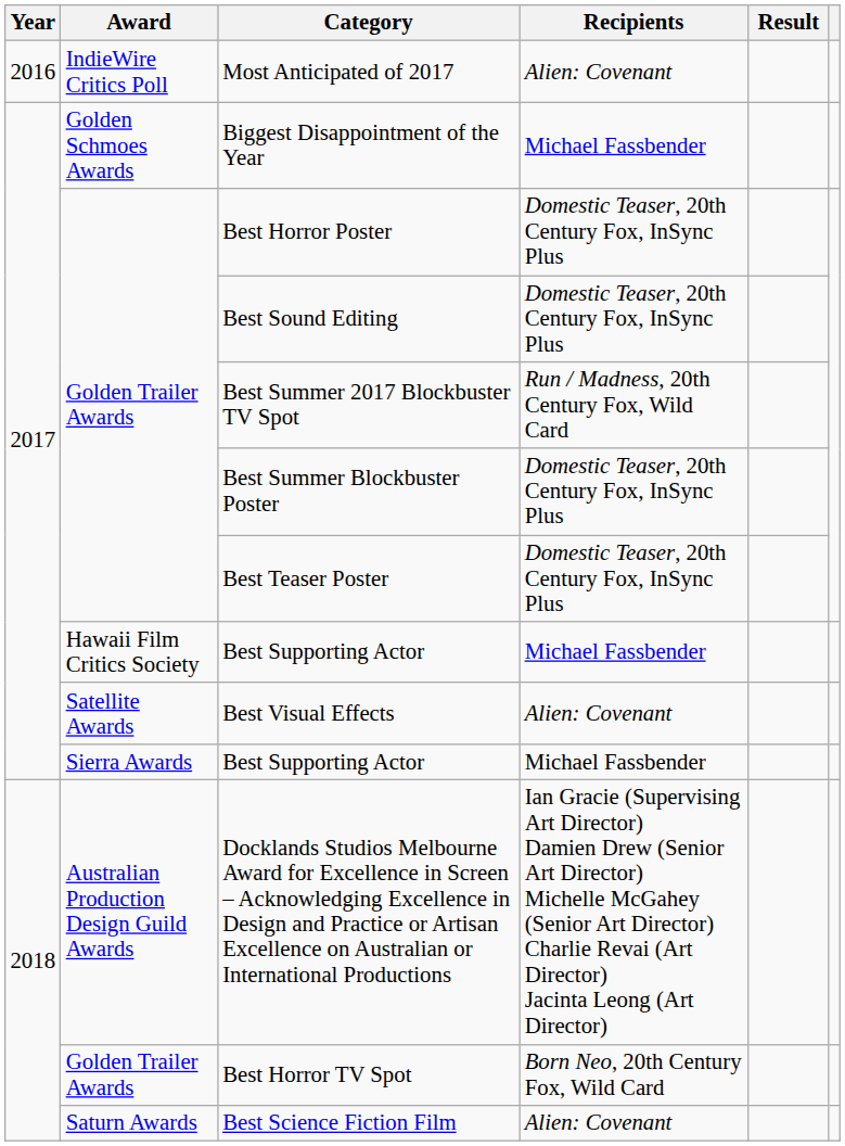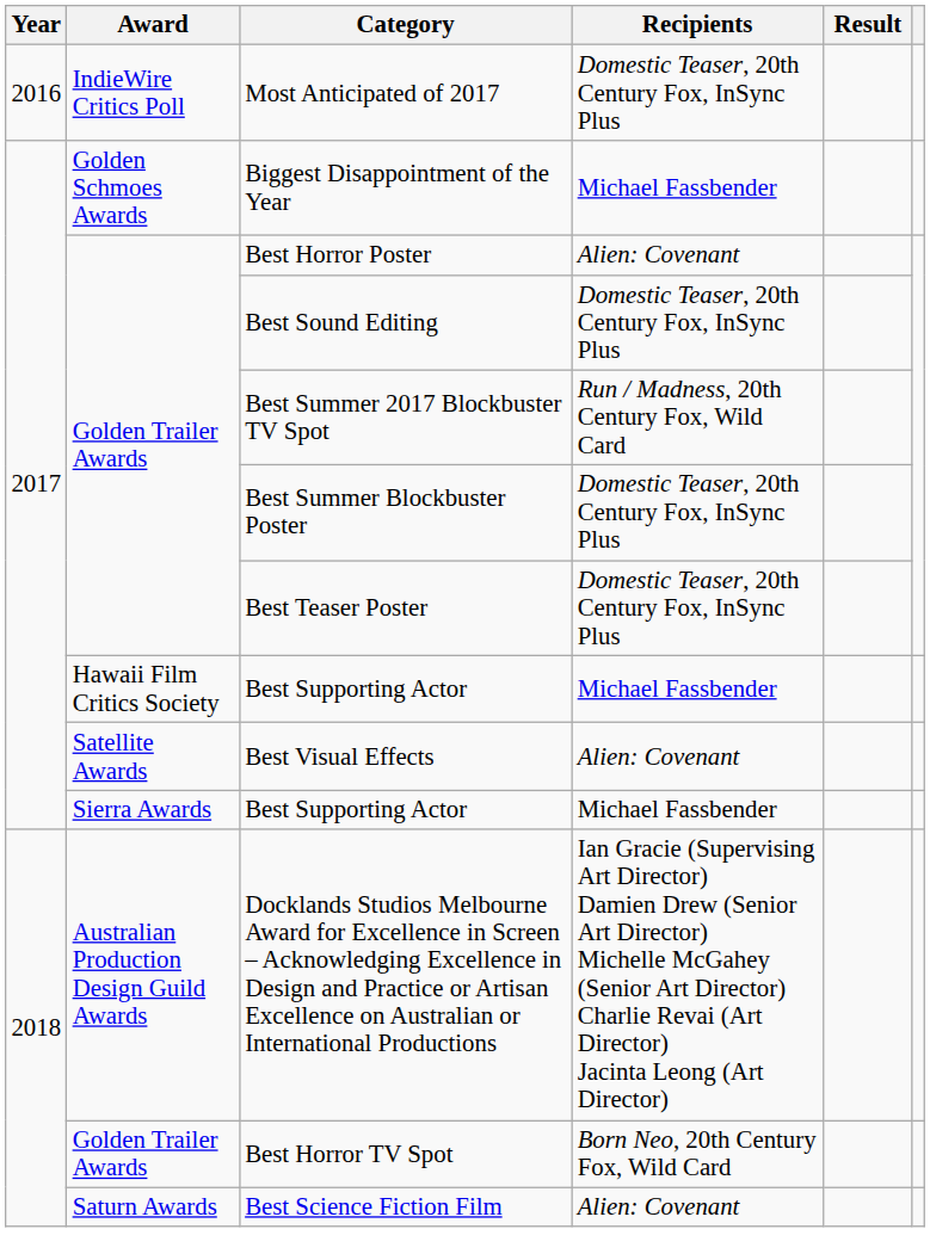 <table class="wikitable sortable plainrowheaders" width="95%" cellpadding="5">
 <tr>
 <th>Year</th>
 <th width="20%">Award</th>
 <th width="40%">Category</th>
 <th width="30%">Recipients</th>
 <th width="10%">Result</th>
 <th></th>
 </tr>
 <tr>
 <td>2016</td>
 <td><a href='#'>IndieWire Critics Poll</a></td>
 <td>Most Anticipated of 2017</td>
-<td><em>Alien: Covenant</em></td>
+<td><em>Domestic Teaser</em>, 20th Century Fox, InSync Plus</td>
 <td></td>
 <td style="text-align:center;"></td>
 </tr>
 <tr>
 <td rowspan="9">2017</td>
 <td><a href='#'>Golden Schmoes Awards</a></td>
 <td>Biggest Disappointment of the Year</td>
 <td><a href='#'>Michael Fassbender</a></td>
 <td></td>
 <td style="text-align:center;"></td>
 </tr>
 <tr>
 <td rowspan="5"><a href='#'>Golden Trailer Awards</a></td>
 <td>Best Horror Poster</td>
-<td><em>Domestic Teaser</em>, 20th Century Fox, InSync Plus</td>
+<td><em>Alien: Covenant</em></td>
 <td></td>
 <td rowspan="5" style="text-align:center;"></td>
 </tr>
 <tr>
 <td>Best Sound Editing</td>
 <td><em>Domestic Teaser</em>, 20th Century Fox, InSync Plus</td>
 <td></td>
 </tr>
 <tr>
 <td>Best Summer 2017 Blockbuster TV Spot</td>
 <td><em>Run / Madness</em>, 20th Century Fox, Wild Card</td>
 <td></td>
 </tr>
 <tr>
 <td>Best Summer Blockbuster Poster</td>
 <td><em>Domestic Teaser</em>, 20th Century Fox, InSync Plus</td>
 <td></td>
 </tr>
 <tr>
 <td>Best Teaser Poster</td>
 <td><em>Domestic Teaser</em>, 20th Century Fox, InSync Plus</td>
 <td></td>
 </tr>
 <tr>
 <td>Hawaii Film Critics Society</td>
 <td>Best Supporting Actor</td>
 <td><a href='#'>Michael Fassbender</a></td>
 <td></td>
 <td style="text-align:center;"></td>
 </tr>
 <tr>
 <td><a href='#'>Satellite Awards</a></td>
 <td>Best Visual Effects</td>
 <td><em>Alien: Covenant</em></td>
 <td></td>
 <td style="text-align:center;"></td>
 </tr>
 <tr>
 <td><a href='#'>Sierra Awards</a></td>
 <td>Best Supporting Actor</td>
 <td>Michael Fassbender</td>
 <td></td>
 <td style="text-align:center;"></td>
 </tr>
 <tr>
 <td rowspan="10">2018</td>
 <td><a href='#'>Australian Production Design Guild Awards</a></td>
 <td>Docklands Studios Melbourne Award for Excellence in Screen – Acknowledging Excellence in Design and Practice or Artisan Excellence on Australian or International Productions</td>
 <td>Ian Gracie (Supervising Art Director)<br>Damien Drew (Senior Art Director)<br>Michelle McGahey (Senior Art Director)<br>Charlie Revai (Art Director)<br>Jacinta Leong (Art Director)</td>
 <td></td>
 <td style="text-align:center;"></td>
 </tr>
 <tr>
 <td><a href='#'>Golden Trailer Awards</a></td>
 <td>Best Horror TV Spot</td>
 <td><em>Born Neo</em>, 20th Century Fox, Wild Card</td>
 <td></td>
 <td style="text-align:center;"></td>
 </tr>
 <tr>
 <td><a href='#'>Saturn Awards</a></td>
 <td><a href='#'>Best Science Fiction Film</a></td>
 <td><em>Alien: Covenant</em></td>
 <td></td>
 <td style="text-align:center;"></td>
 </tr>
 </table>
